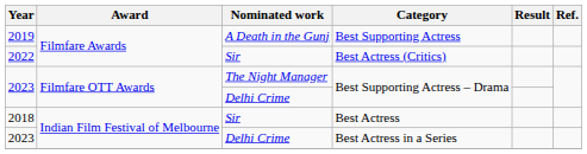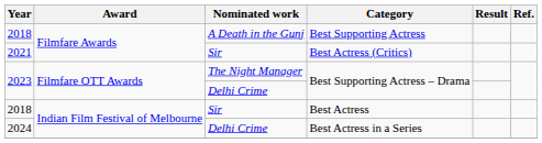 <table class="wikitable sortable">
 <tr>
 <th>Year</th>
 <th>Award</th>
 <th>Nominated work</th>
 <th>Category</th>
 <th>Result</th>
 <th>Ref.</th>
 </tr>
 <tr>
-<td><a href='#'>2019</a></td>
+<td><a href='#'>2018</a></td>
 <td rowspan="2"><a href='#'>Filmfare Awards</a></td>
 <td><em><a href='#'>A Death in the Gunj</a></em></td>
 <td><a href='#'>Best Supporting Actress</a></td>
 <td></td>
 <td></td>
 </tr>
 <tr>
-<td><a href='#'>2022</a></td>
+<td><a href='#'>2021</a></td>
 <td><em><a href='#'>Sir</a></em></td>
 <td><a href='#'>Best Actress (Critics)</a></td>
 <td></td>
 <td></td>
 </tr>
 <tr>
 <td rowspan="2"><a href='#'>2023</a></td>
 <td rowspan="2"><a href='#'>Filmfare OTT Awards</a></td>
 <td><em><a href='#'>The Night Manager</a></em></td>
 <td rowspan="2">Best Supporting Actress – Drama</td>
 <td></td>
 <td rowspan="2"></td>
 </tr>
 <tr>
 <td><em><a href='#'>Delhi Crime</a></em></td>
 <td></td>
 </tr>
 <tr>
 <td>2018</td>
 <td rowspan="2"><a href='#'>Indian Film Festival of Melbourne</a></td>
 <td><em><a href='#'>Sir</a></em></td>
 <td>Best Actress</td>
 <td></td>
 <td></td>
 </tr>
 <tr>
-<td>2023</td>
+<td>2024</td>
 <td><em><a href='#'>Delhi Crime</a></em></td>
 <td>Best Actress in a Series</td>
 <td></td>
 <td></td>
 </tr>
 <tr>
 </tr>
 </table>
